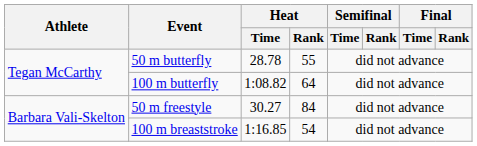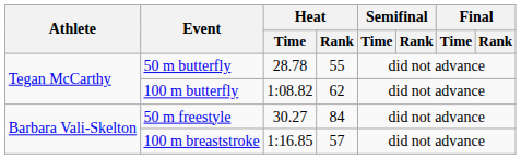 <table class=wikitable style="font-size:90%">
 <tr>
 <th rowspan="2">Athlete</th>
 <th rowspan="2">Event</th>
 <th colspan="2">Heat</th>
 <th colspan="2">Semifinal</th>
 <th colspan="2">Final</th>
 </tr>
 <tr style="font-size:95%">
 <th>Time</th>
 <th>Rank</th>
 <th>Time</th>
 <th>Rank</th>
 <th>Time</th>
 <th>Rank</th>
 </tr>
 <tr align=center>
 <td align=left rowspan=2><a href='#'>Tegan McCarthy</a></td>
 <td align=left><a href='#'>50 m butterfly</a></td>
 <td>28.78</td>
 <td>55</td>
 <td colspan=4>did not advance</td>
 </tr>
 <tr align=center>
 <td align=left><a href='#'>100 m butterfly</a></td>
 <td>1:08.82</td>
-<td>64</td>
+<td>62</td>
 <td colspan=4>did not advance</td>
 </tr>
 <tr align=center>
 <td align=left rowspan=2><a href='#'>Barbara Vali-Skelton</a></td>
 <td align=left><a href='#'>50 m freestyle</a></td>
 <td>30.27</td>
 <td>84</td>
 <td colspan=4>did not advance</td>
 </tr>
 <tr align=center>
 <td align=left><a href='#'>100 m breaststroke</a></td>
 <td>1:16.85</td>
-<td>54</td>
+<td>57</td>
 <td colspan=4>did not advance</td>
 </tr>
 </table>
